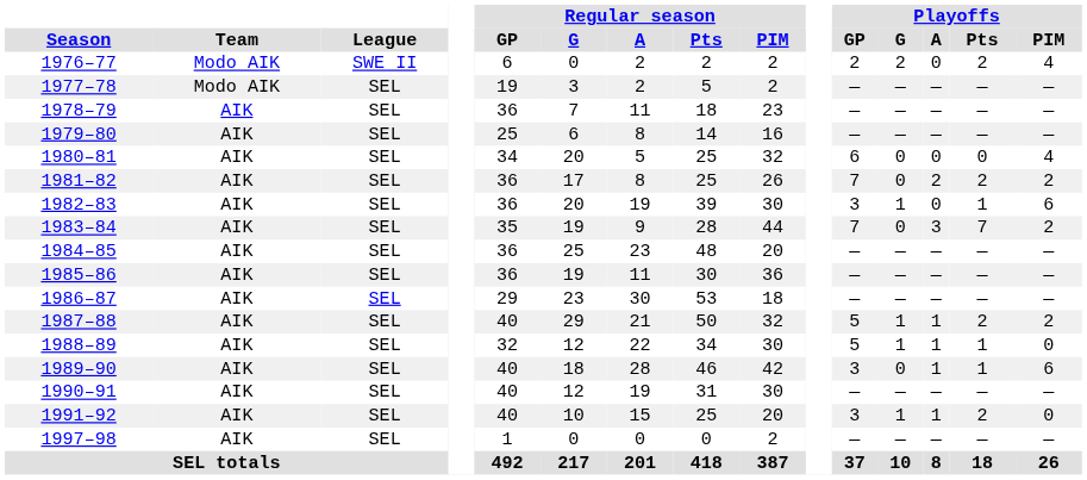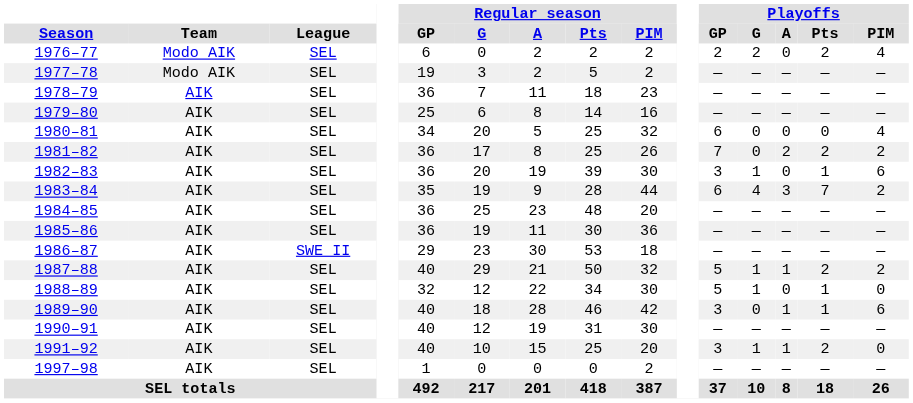 <table border="0" cellpadding="1" cellspacing="0" style="text-align:center; width:60em">
 <tr bgcolor="#e0e0e0">
 <th colspan="3" bgcolor="#ffffff"> </th>
 <th rowspan="99" bgcolor="#ffffff"> </th>
 <th colspan="5"><a href='#'>Regular season</a></th>
 <th rowspan="99" bgcolor="#ffffff"> </th>
 <th colspan="5"><a href='#'>Playoffs</a></th>
 </tr>
 <tr bgcolor="#e0e0e0">
 <th><a href='#'>Season</a></th>
 <th>Team</th>
 <th>League</th>
 <th>GP</th>
 <th><a href='#'>G</a></th>
 <th><a href='#'>A</a></th>
 <th><a href='#'>Pts</a></th>
 <th><a href='#'>PIM</a></th>
 <th>GP</th>
 <th>G</th>
 <th>A</th>
 <th>Pts</th>
 <th>PIM</th>
 </tr>
 <tr>
 <td><a href='#'>1976–77</a></td>
 <td><a href='#'>Modo AIK</a></td>
-<td><a href='#'>SWE II</a></td>
+<td><a href='#'>SEL</a></td>
 <td>6</td>
 <td>0</td>
 <td>2</td>
 <td>2</td>
 <td>2</td>
 <td>2</td>
 <td>2</td>
 <td>0</td>
 <td>2</td>
 <td>4</td>
 </tr>
 <tr bgcolor="#f0f0f0">
 <td><a href='#'>1977–78</a></td>
 <td>Modo AIK</td>
 <td>SEL</td>
 <td>19</td>
 <td>3</td>
 <td>2</td>
 <td>5</td>
 <td>2</td>
 <td>—</td>
 <td>—</td>
 <td>—</td>
 <td>—</td>
 <td>—</td>
 </tr>
 <tr>
 <td><a href='#'>1978–79</a></td>
 <td><a href='#'>AIK</a></td>
 <td>SEL</td>
 <td>36</td>
 <td>7</td>
 <td>11</td>
 <td>18</td>
 <td>23</td>
 <td>—</td>
 <td>—</td>
 <td>—</td>
 <td>—</td>
 <td>—</td>
 </tr>
 <tr bgcolor="#f0f0f0">
 <td><a href='#'>1979–80</a></td>
 <td>AIK</td>
 <td>SEL</td>
 <td>25</td>
 <td>6</td>
 <td>8</td>
 <td>14</td>
 <td>16</td>
 <td>—</td>
 <td>—</td>
 <td>—</td>
 <td>—</td>
 <td>—</td>
 </tr>
 <tr>
 <td><a href='#'>1980–81</a></td>
 <td>AIK</td>
 <td>SEL</td>
 <td>34</td>
 <td>20</td>
 <td>5</td>
 <td>25</td>
 <td>32</td>
 <td>6</td>
 <td>0</td>
 <td>0</td>
 <td>0</td>
 <td>4</td>
 </tr>
 <tr bgcolor="#f0f0f0">
 <td><a href='#'>1981–82</a></td>
 <td>AIK</td>
 <td>SEL</td>
 <td>36</td>
 <td>17</td>
 <td>8</td>
 <td>25</td>
 <td>26</td>
 <td>7</td>
 <td>0</td>
 <td>2</td>
 <td>2</td>
 <td>2</td>
 </tr>
 <tr>
 <td><a href='#'>1982–83</a></td>
 <td>AIK</td>
 <td>SEL</td>
 <td>36</td>
 <td>20</td>
 <td>19</td>
 <td>39</td>
 <td>30</td>
 <td>3</td>
 <td>1</td>
 <td>0</td>
 <td>1</td>
 <td>6</td>
 </tr>
 <tr bgcolor="#f0f0f0">
 <td><a href='#'>1983–84</a></td>
 <td>AIK</td>
 <td>SEL</td>
 <td>35</td>
 <td>19</td>
 <td>9</td>
 <td>28</td>
 <td>44</td>
-<td>7</td>
-<td>0</td>
+<td>6</td>
+<td>4</td>
 <td>3</td>
 <td>7</td>
 <td>2</td>
 </tr>
 <tr>
 <td><a href='#'>1984–85</a></td>
 <td>AIK</td>
 <td>SEL</td>
 <td>36</td>
 <td>25</td>
 <td>23</td>
 <td>48</td>
 <td>20</td>
 <td>—</td>
 <td>—</td>
 <td>—</td>
 <td>—</td>
 <td>—</td>
 </tr>
 <tr bgcolor="#f0f0f0">
 <td><a href='#'>1985–86</a></td>
 <td>AIK</td>
 <td>SEL</td>
 <td>36</td>
 <td>19</td>
 <td>11</td>
 <td>30</td>
 <td>36</td>
 <td>—</td>
 <td>—</td>
 <td>—</td>
 <td>—</td>
 <td>—</td>
 </tr>
 <tr>
 <td><a href='#'>1986–87</a></td>
 <td>AIK</td>
-<td><a href='#'>SEL</a></td>
+<td><a href='#'>SWE II</a></td>
 <td>29</td>
 <td>23</td>
 <td>30</td>
 <td>53</td>
 <td>18</td>
 <td>—</td>
 <td>—</td>
 <td>—</td>
 <td>—</td>
 <td>—</td>
 </tr>
 <tr bgcolor="#f0f0f0">
 <td><a href='#'>1987–88</a></td>
 <td>AIK</td>
 <td>SEL</td>
 <td>40</td>
 <td>29</td>
 <td>21</td>
 <td>50</td>
 <td>32</td>
 <td>5</td>
 <td>1</td>
 <td>1</td>
 <td>2</td>
 <td>2</td>
 </tr>
 <tr>
 <td><a href='#'>1988–89</a></td>
 <td>AIK</td>
 <td>SEL</td>
 <td>32</td>
 <td>12</td>
 <td>22</td>
 <td>34</td>
 <td>30</td>
 <td>5</td>
 <td>1</td>
-<td>1</td>
+<td>0</td>
 <td>1</td>
 <td>0</td>
 </tr>
 <tr bgcolor="#f0f0f0">
 <td><a href='#'>1989–90</a></td>
 <td>AIK</td>
 <td>SEL</td>
 <td>40</td>
 <td>18</td>
 <td>28</td>
 <td>46</td>
 <td>42</td>
 <td>3</td>
 <td>0</td>
 <td>1</td>
 <td>1</td>
 <td>6</td>
 </tr>
 <tr>
 <td><a href='#'>1990–91</a></td>
 <td>AIK</td>
 <td>SEL</td>
 <td>40</td>
 <td>12</td>
 <td>19</td>
 <td>31</td>
 <td>30</td>
 <td>—</td>
 <td>—</td>
 <td>—</td>
 <td>—</td>
 <td>—</td>
 </tr>
 <tr bgcolor="#f0f0f0">
 <td><a href='#'>1991–92</a></td>
 <td>AIK</td>
 <td>SEL</td>
 <td>40</td>
 <td>10</td>
 <td>15</td>
 <td>25</td>
 <td>20</td>
 <td>3</td>
 <td>1</td>
 <td>1</td>
 <td>2</td>
 <td>0</td>
 </tr>
 <tr>
 <td><a href='#'>1997–98</a></td>
 <td>AIK</td>
 <td>SEL</td>
 <td>1</td>
 <td>0</td>
 <td>0</td>
 <td>0</td>
 <td>2</td>
 <td>—</td>
 <td>—</td>
 <td>—</td>
 <td>—</td>
 <td>—</td>
 </tr>
 <tr bgcolor="#e0e0e0">
 <th colspan="3">SEL totals</th>
 <th>492</th>
 <th>217</th>
 <th>201</th>
 <th>418</th>
 <th>387</th>
 <th>37</th>
 <th>10</th>
 <th>8</th>
 <th>18</th>
 <th>26</th>
 </tr>
 </table>
